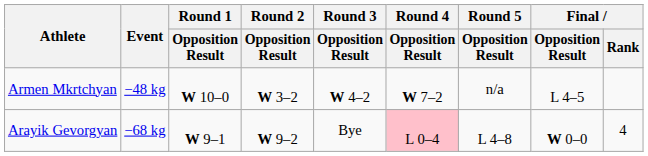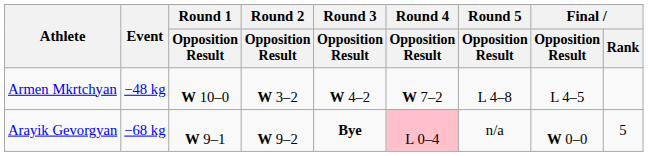 <table class="wikitable" style="font-size:90%">
 <tr>
 <th rowspan="2">Athlete</th>
 <th rowspan="2">Event</th>
 <th>Round 1</th>
 <th>Round 2</th>
 <th>Round 3</th>
 <th>Round 4</th>
 <th>Round 5</th>
 <th colspan=2>Final / </th>
 </tr>
 <tr style="font-size: 95%">
 <th>Opposition<br>Result</th>
 <th>Opposition<br>Result</th>
 <th>Opposition<br>Result</th>
 <th>Opposition<br>Result</th>
 <th>Opposition<br>Result</th>
 <th>Opposition<br>Result</th>
 <th>Rank</th>
 </tr>
 <tr align=center>
 <td align=left><a href='#'>Armen Mkrtchyan</a></td>
 <td align=left><a href='#'>−48 kg</a></td>
 <td><br> <strong>W</strong> 10–0</td>
 <td><br> <strong>W</strong> 3–2</td>
 <td><br> <strong>W</strong> 4–2</td>
 <td><br> <strong>W</strong> 7–2</td>
-<td>n/a</td>
+<td><br>  L 4–8</td>
 <td><br> L 4–5</td>
 <td></td>
 </tr>
 <tr align=center>
 <td align=left><a href='#'>Arayik Gevorgyan</a></td>
 <td align=left><a href='#'>−68 kg</a></td>
 <td><br> <strong>W</strong> 9–1</td>
 <td><br> <strong>W</strong> 9–2</td>
-<td>Bye</td>
+<td><strong>Bye</strong></td>
 <td style="background: pink;"><br>  L 0–4</td>
-<td><br>  L 4–8</td>
+<td>n/a</td>
 <td><br> <strong>W</strong> 0–0</td>
-<td>4</td>
+<td>5</td>
 </tr>
 </table>
